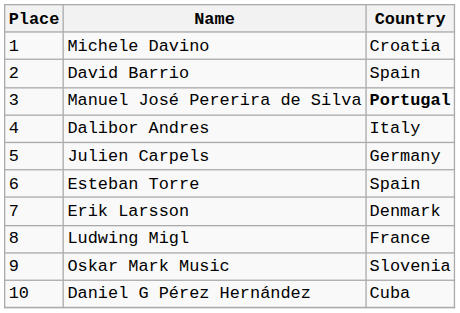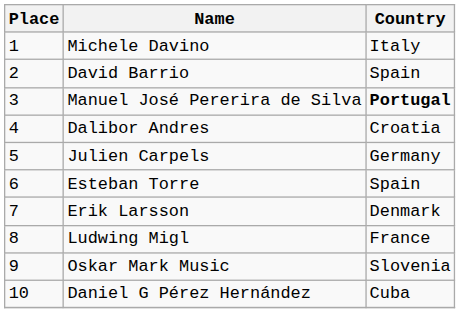 <table class="wikitable">
 <tr>
 <th>Place</th>
 <th>Name</th>
 <th>Country</th>
 </tr>
 <tr>
 <td>1</td>
 <td>Michele Davino</td>
-<td> Croatia</td>
+<td> Italy</td>
 </tr>
 <tr>
 <td>2</td>
 <td>David Barrio</td>
 <td> Spain</td>
 </tr>
 <tr>
 <td>3</td>
 <td>Manuel José Pererira de Silva</td>
 <td><strong> Portugal</strong></td>
 </tr>
 <tr>
 <td>4</td>
 <td>Dalibor Andres</td>
-<td> Italy</td>
+<td> Croatia</td>
 </tr>
 <tr>
 <td>5</td>
 <td>Julien Carpels</td>
 <td> Germany</td>
 </tr>
 <tr>
 <td>6</td>
 <td>Esteban Torre</td>
 <td> Spain</td>
 </tr>
 <tr>
 <td>7</td>
 <td>Erik Larsson</td>
 <td> Denmark</td>
 </tr>
 <tr>
 <td>8</td>
 <td>Ludwing Migl</td>
 <td> France</td>
 </tr>
 <tr>
 <td>9</td>
 <td>Oskar Mark Music</td>
 <td> Slovenia</td>
 </tr>
 <tr>
 <td>10</td>
 <td>Daniel G Pérez Hernández</td>
 <td> Cuba</td>
 </tr>
 <tr>
 </tr>
 </table>
